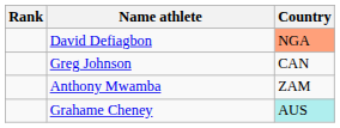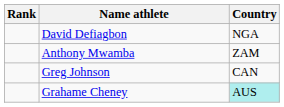 <table class="wikitable">
 <tr>
 <th>Rank</th>
 <th align="left" style="width: 15em">Name athlete</th>
 <th>Country</th>
 </tr>
 <tr>
 <td align="center"></td>
 <td><a href='#'>David Defiagbon</a></td>
-<td style="background: lightsalmon;"> NGA</td>
+<td> NGA</td>
+</tr>
+<tr>
+<td align="center"></td>
+<td><a href='#'>Anthony Mwamba</a></td>
+<td> ZAM</td>
 </tr>
 <tr>
 <td align="center"></td>
 <td><a href='#'>Greg Johnson</a></td>
 <td> CAN</td>
 </tr>
 <tr>
 <td align="center"></td>
-<td><a href='#'>Anthony Mwamba</a></td>
-<td> ZAM</td>
-</tr>
-<tr>
-<td align="center"></td>
 <td><a href='#'>Grahame Cheney</a></td>
 <td style="background: paleturquoise;"> AUS</td>
 </tr>
 </table>
